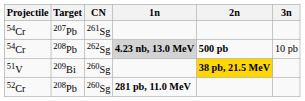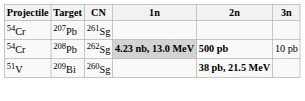 <table class="wikitable">
 <tr>
 <th>Projectile</th>
 <th>Target</th>
 <th>CN</th>
 <th>1n</th>
 <th>2n</th>
 <th>3n</th>
 </tr>
 <tr>
 <td><sup>54</sup>Cr</td>
 <td><sup>207</sup>Pb</td>
 <td><sup>261</sup>Sg</td>
 <td></td>
 <td></td>
 <td></td>
 </tr>
 <tr>
 <td><sup>54</sup>Cr</td>
 <td><sup>208</sup>Pb</td>
 <td><sup>262</sup>Sg</td>
 <td style="background: lightgrey;"><strong>4.23 nb, 13.0 MeV</strong></td>
 <td><strong>500 pb</strong></td>
 <td>10 pb</td>
 </tr>
 <tr>
 <td><sup>51</sup>V</td>
 <td><sup>209</sup>Bi</td>
 <td><sup>260</sup>Sg</td>
 <td></td>
-<td style="background: gold;"><strong>38 pb, 21.5 MeV</strong></td>
-<td></td>
-</tr>
-<tr>
-<td><sup>52</sup>Cr</td>
-<td><sup>208</sup>Pb</td>
-<td><sup>260</sup>Sg</td>
-<td><strong>281 pb, 11.0 MeV</strong></td>
-<td></td>
+<td><strong>38 pb, 21.5 MeV</strong></td>
 <td></td>
 </tr>
 </table>
